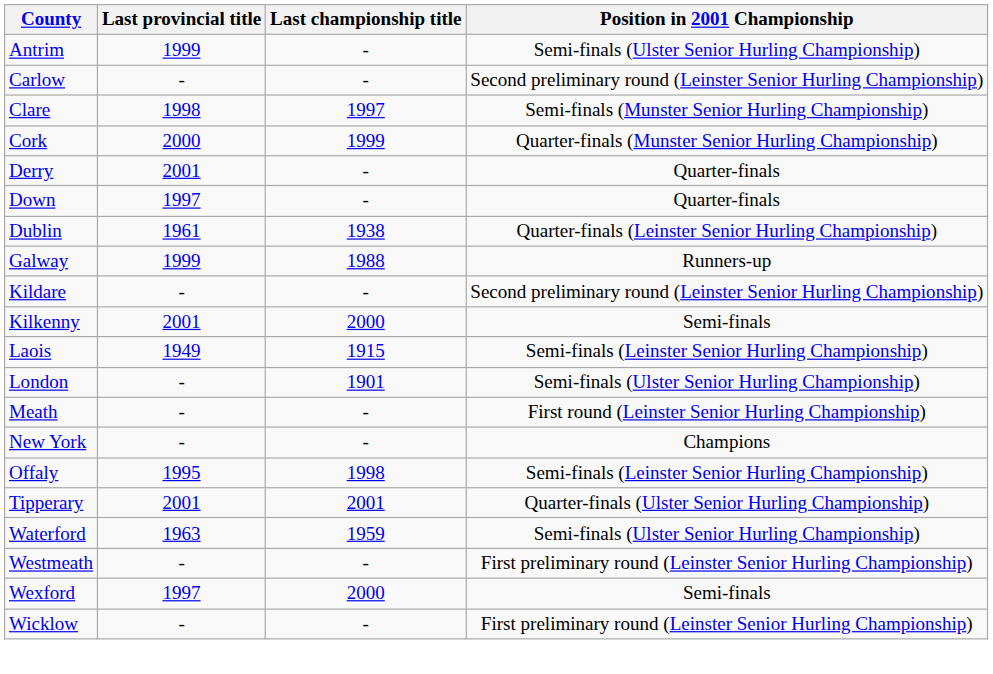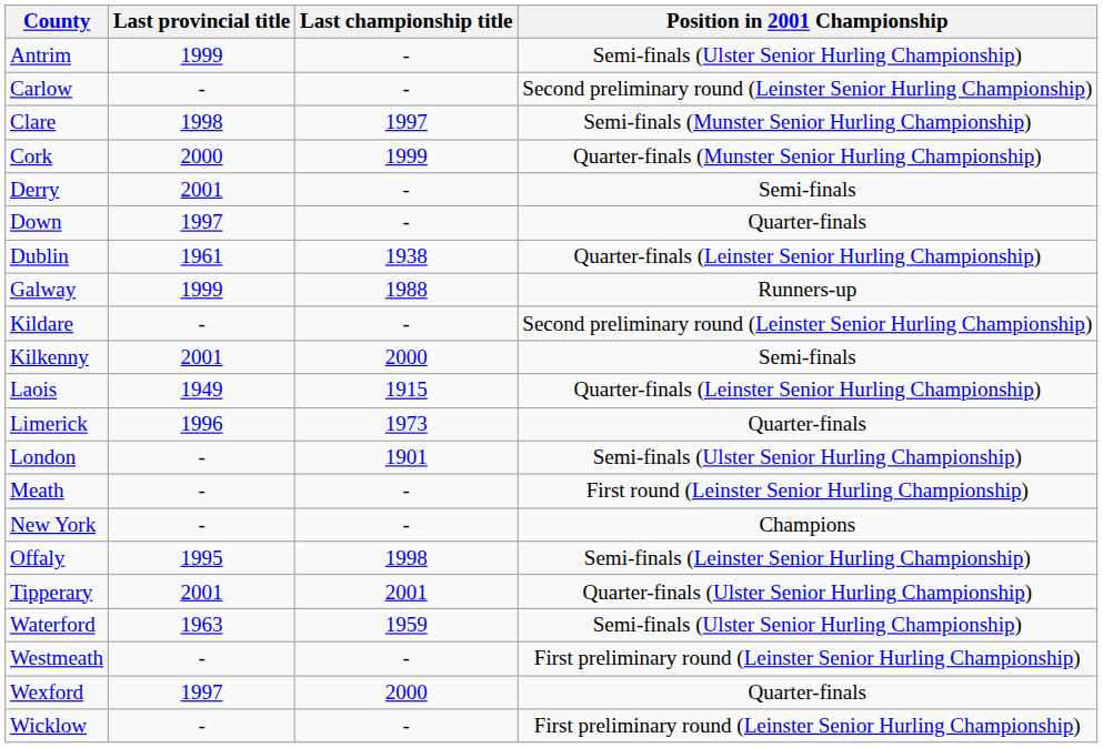 <table class="wikitable sortable" style="text-align:center">
 <tr>
 <th><a href='#'>County</a></th>
 <th>Last provincial title</th>
 <th>Last championship title</th>
 <th>Position in <a href='#'>2001</a> Championship</th>
 </tr>
 <tr>
 <td style="text-align:left"> <a href='#'>Antrim</a></td>
 <td><a href='#'>1999</a></td>
 <td>-</td>
 <td>Semi-finals (<a href='#'>Ulster Senior Hurling Championship</a>)</td>
 </tr>
 <tr>
 <td style="text-align:left"> <a href='#'>Carlow</a></td>
 <td>-</td>
 <td>-</td>
 <td>Second preliminary round (<a href='#'>Leinster Senior Hurling Championship</a>)</td>
 </tr>
 <tr>
 <td style="text-align:left"> <a href='#'>Clare</a></td>
 <td><a href='#'>1998</a></td>
 <td><a href='#'>1997</a></td>
 <td>Semi-finals (<a href='#'>Munster Senior Hurling Championship</a>)</td>
 </tr>
 <tr>
 <td style="text-align:left"> <a href='#'>Cork</a></td>
 <td><a href='#'>2000</a></td>
 <td><a href='#'>1999</a></td>
 <td>Quarter-finals (<a href='#'>Munster Senior Hurling Championship</a>)</td>
 </tr>
 <tr>
 <td style="text-align:left"> <a href='#'>Derry</a></td>
 <td><a href='#'>2001</a></td>
 <td>-</td>
-<td>Quarter-finals</td>
+<td>Semi-finals</td>
 </tr>
 <tr>
 <td style="text-align:left"> <a href='#'>Down</a></td>
 <td><a href='#'>1997</a></td>
 <td>-</td>
 <td>Quarter-finals</td>
 </tr>
 <tr>
 <td style="text-align:left"> <a href='#'>Dublin</a></td>
 <td><a href='#'>1961</a></td>
 <td><a href='#'>1938</a></td>
 <td>Quarter-finals (<a href='#'>Leinster Senior Hurling Championship</a>)</td>
 </tr>
 <tr>
 <td style="text-align:left"> <a href='#'>Galway</a></td>
 <td><a href='#'>1999</a></td>
 <td><a href='#'>1988</a></td>
 <td>Runners-up</td>
 </tr>
 <tr>
 <td style="text-align:left"> <a href='#'>Kildare</a></td>
 <td>-</td>
 <td>-</td>
 <td>Second preliminary round (<a href='#'>Leinster Senior Hurling Championship</a>)</td>
 </tr>
 <tr>
 <td style="text-align:left"> <a href='#'>Kilkenny</a></td>
 <td><a href='#'>2001</a></td>
 <td><a href='#'>2000</a></td>
 <td>Semi-finals</td>
 </tr>
 <tr>
 <td style="text-align:left"> <a href='#'>Laois</a></td>
 <td><a href='#'>1949</a></td>
 <td><a href='#'>1915</a></td>
-<td>Semi-finals (<a href='#'>Leinster Senior Hurling Championship</a>)</td>
+<td>Quarter-finals (<a href='#'>Leinster Senior Hurling Championship</a>)</td>
+</tr>
+<tr>
+<td style="text-align:left"> <a href='#'>Limerick</a></td>
+<td><a href='#'>1996</a></td>
+<td><a href='#'>1973</a></td>
+<td>Quarter-finals</td>
 </tr>
 <tr>
 <td style="text-align:left"> <a href='#'>London</a></td>
 <td>-</td>
 <td><a href='#'>1901</a></td>
 <td>Semi-finals (<a href='#'>Ulster Senior Hurling Championship</a>)</td>
 </tr>
 <tr>
 <td style="text-align:left"> <a href='#'>Meath</a></td>
 <td>-</td>
 <td>-</td>
 <td>First round (<a href='#'>Leinster Senior Hurling Championship</a>)</td>
 </tr>
 <tr>
 <td style="text-align:left"> <a href='#'>New York</a></td>
 <td>-</td>
 <td>-</td>
 <td>Champions</td>
 </tr>
 <tr>
 <td style="text-align:left"> <a href='#'>Offaly</a></td>
 <td><a href='#'>1995</a></td>
 <td><a href='#'>1998</a></td>
 <td>Semi-finals (<a href='#'>Leinster Senior Hurling Championship</a>)</td>
 </tr>
 <tr>
 <td style="text-align:left"> <a href='#'>Tipperary</a></td>
 <td><a href='#'>2001</a></td>
 <td><a href='#'>2001</a></td>
 <td>Quarter-finals (<a href='#'>Ulster Senior Hurling Championship</a>)</td>
 </tr>
 <tr>
 <td style="text-align:left"> <a href='#'>Waterford</a></td>
 <td><a href='#'>1963</a></td>
 <td><a href='#'>1959</a></td>
 <td>Semi-finals (<a href='#'>Ulster Senior Hurling Championship</a>)</td>
 </tr>
 <tr>
 <td style="text-align:left"> <a href='#'>Westmeath</a></td>
 <td>-</td>
 <td>-</td>
 <td>First preliminary round (<a href='#'>Leinster Senior Hurling Championship</a>)</td>
 </tr>
 <tr>
 <td style="text-align:left"> <a href='#'>Wexford</a></td>
 <td><a href='#'>1997</a></td>
 <td><a href='#'>2000</a></td>
-<td>Semi-finals</td>
+<td>Quarter-finals</td>
 </tr>
 <tr>
 <td style="text-align:left"> <a href='#'>Wicklow</a></td>
 <td>-</td>
 <td>-</td>
 <td>First preliminary round (<a href='#'>Leinster Senior Hurling Championship</a>)</td>
 </tr>
 </table>
